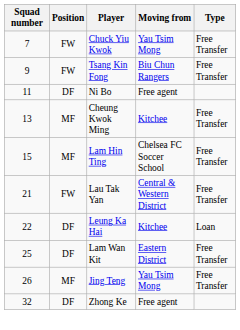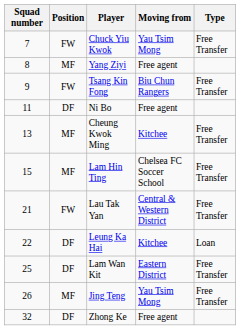 <table class="wikitable sortable" style="width:60%; text-align:left; font-size:95%;">
 <tr>
 <th>Squad number</th>
 <th>Position</th>
 <th>Player</th>
 <th>Moving from</th>
 <th>Type</th>
 </tr>
 <tr>
 <td align=center>7</td>
 <td align=center>FW</td>
 <td align=left> <a href='#'>Chuck Yiu Kwok</a></td>
 <td align=left> <a href='#'>Yau Tsim Mong</a></td>
 <td>Free Transfer</td>
+</tr>
+<tr>
+<td align=center>8</td>
+<td align=center>MF</td>
+<td align=left> <a href='#'>Yang Ziyi</a></td>
+<td align=left>Free agent</td>
+<td></td>
 </tr>
 <tr>
 <td align=center>9</td>
 <td align=center>FW</td>
 <td align=left> <a href='#'>Tsang Kin Fong</a></td>
 <td align=left> <a href='#'>Biu Chun Rangers</a></td>
 <td>Free Transfer</td>
 </tr>
 <tr>
 <td align=center>11</td>
 <td align=center>DF</td>
 <td align=left> Ni Bo</td>
 <td align=left>Free agent</td>
 <td></td>
 </tr>
 <tr>
 <td align=center>13</td>
 <td align=center>MF</td>
 <td align=left> Cheung Kwok Ming</td>
 <td align=left> <a href='#'>Kitchee</a></td>
 <td>Free Transfer</td>
 </tr>
 <tr>
 <td align=center>15</td>
 <td align=center>MF</td>
 <td align=left> <a href='#'>Lam Hin Ting</a></td>
 <td align=left> Chelsea FC Soccer School</td>
 <td>Free Transfer</td>
 </tr>
 <tr>
 <td align=center>21</td>
 <td align=center>FW</td>
 <td align=left> Lau Tak Yan</td>
 <td align=left> <a href='#'>Central & Western District</a></td>
 <td>Free Transfer</td>
 </tr>
 <tr>
 <td align=center>22</td>
 <td align=center>DF</td>
 <td align=left> <a href='#'>Leung Ka Hai</a></td>
 <td align=left> <a href='#'>Kitchee</a></td>
 <td>Loan</td>
 </tr>
 <tr>
 <td align=center>25</td>
 <td align=center>DF</td>
 <td align=left> Lam Wan Kit</td>
 <td align=left> <a href='#'>Eastern District</a></td>
 <td>Free Transfer</td>
 </tr>
 <tr>
 <td align=center>26</td>
 <td align=center>MF</td>
 <td align=left> <a href='#'>Jing Teng</a></td>
 <td align=left> <a href='#'>Yau Tsim Mong</a></td>
 <td>Free Transfer</td>
 </tr>
 <tr>
 <td align=center>32</td>
 <td align=center>DF</td>
 <td align=left> Zhong Ke</td>
 <td align=left>Free agent</td>
 <td></td>
 </tr>
 </table>
